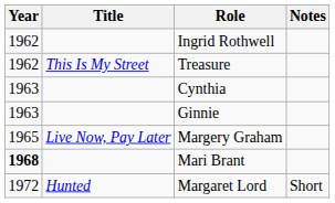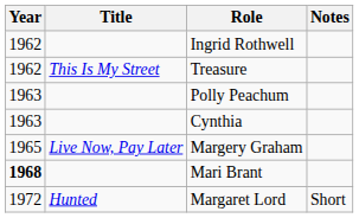 <table class="wikitable sortable">
 <tr>
 <th>Year</th>
 <th>Title</th>
 <th>Role</th>
 <th class="unsortable">Notes</th>
 </tr>
 <tr>
 <td>1962</td>
 <td><em></em></td>
 <td>Ingrid Rothwell</td>
 <td></td>
 </tr>
 <tr>
 <td>1962</td>
 <td><em><a href='#'>This Is My Street</a></em></td>
 <td>Treasure</td>
 <td></td>
 </tr>
 <tr>
 <td>1963</td>
 <td><em></em></td>
-<td>Cynthia</td>
+<td>Polly Peachum</td>
 <td></td>
 </tr>
 <tr>
 <td>1963</td>
 <td><em></em></td>
-<td>Ginnie</td>
+<td>Cynthia</td>
 <td></td>
 </tr>
 <tr>
 <td>1965</td>
 <td><em><a href='#'>Live Now, Pay Later</a></em></td>
 <td>Margery Graham</td>
 <td></td>
 </tr>
 <tr>
 <td><strong>1968</strong></td>
 <td><em></em></td>
 <td>Mari Brant</td>
 <td></td>
 </tr>
 <tr>
 <td>1972</td>
 <td><em><a href='#'>Hunted</a></em></td>
 <td>Margaret Lord</td>
 <td>Short</td>
 </tr>
 </table>
